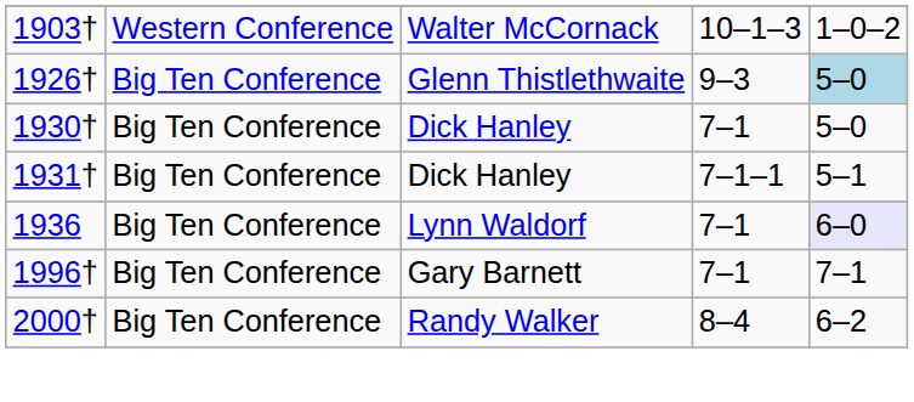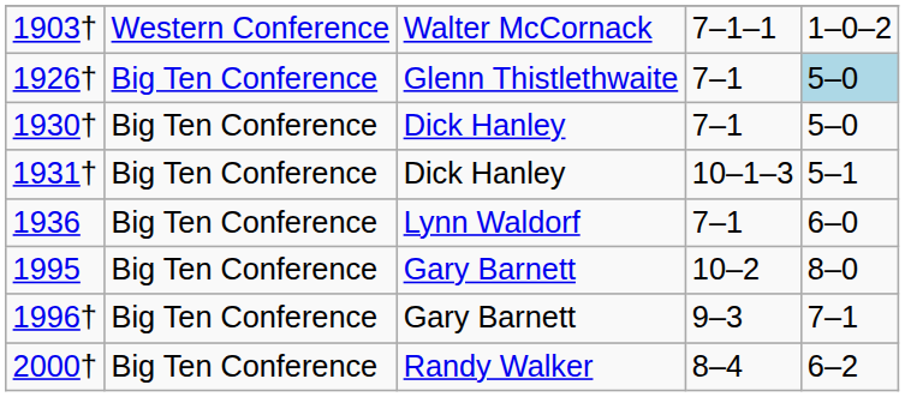 <table class="wikitable">
 <tr>
 </tr>
 <tr>
 <td><a href='#'>1903</a>†</td>
 <td><a href='#'>Western Conference</a></td>
 <td><a href='#'>Walter McCornack</a></td>
-<td>10–1–3</td>
+<td>7–1–1</td>
 <td>1–0–2</td>
 </tr>
 <tr>
 <td><a href='#'>1926</a>†</td>
 <td><a href='#'>Big Ten Conference</a></td>
 <td><a href='#'>Glenn Thistlethwaite</a></td>
-<td>9–3</td>
+<td>7–1</td>
 <td style="background: lightblue;">5–0</td>
 </tr>
 <tr>
 <td><a href='#'>1930</a>†</td>
 <td>Big Ten Conference</td>
 <td><a href='#'>Dick Hanley</a></td>
 <td>7–1</td>
 <td>5–0</td>
 </tr>
 <tr>
 <td><a href='#'>1931</a>†</td>
 <td>Big Ten Conference</td>
 <td>Dick Hanley</td>
-<td>7–1–1</td>
+<td>10–1–3</td>
 <td>5–1</td>
 </tr>
 <tr>
 <td><a href='#'>1936</a></td>
 <td>Big Ten Conference</td>
 <td><a href='#'>Lynn Waldorf</a></td>
 <td>7–1</td>
-<td style="background: lavender;">6–0</td>
+<td>6–0</td>
+</tr>
+<tr>
+<td><a href='#'>1995</a></td>
+<td>Big Ten Conference</td>
+<td><a href='#'>Gary Barnett</a></td>
+<td>10–2</td>
+<td>8–0</td>
 </tr>
 <tr>
 <td><a href='#'>1996</a>†</td>
 <td>Big Ten Conference</td>
 <td>Gary Barnett</td>
-<td>7–1</td>
+<td>9–3</td>
 <td>7–1</td>
 </tr>
 <tr>
 <td><a href='#'>2000</a>†</td>
 <td>Big Ten Conference</td>
 <td><a href='#'>Randy Walker</a></td>
 <td>8–4</td>
 <td>6–2</td>
 </tr>
 </table>
